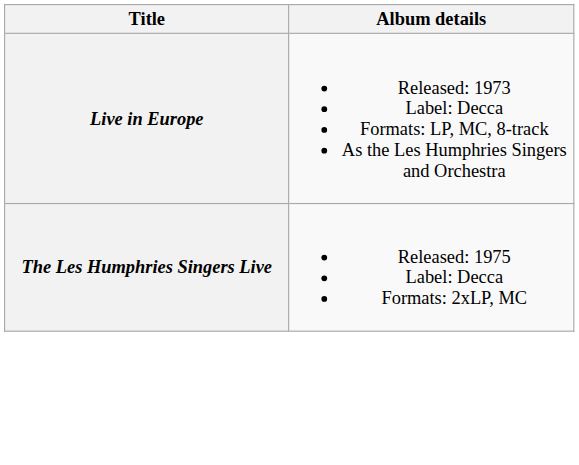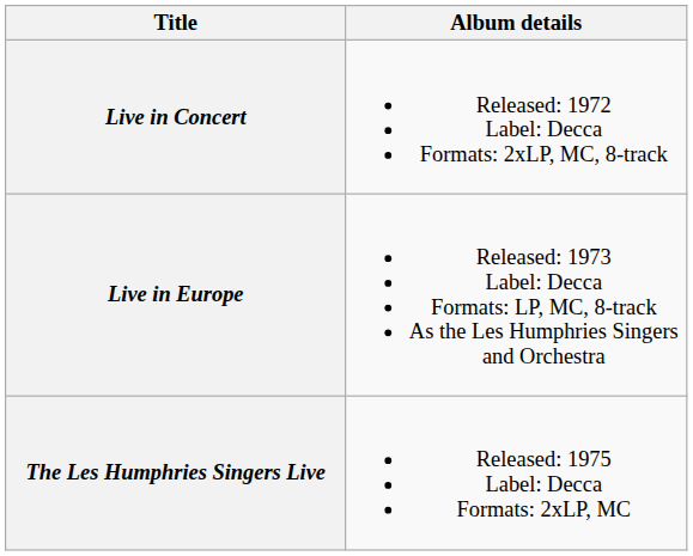 <table class="wikitable plainrowheaders" style="text-align:center;">
 <tr>
 <th scope="col" style="width:15em;">Title</th>
 <th scope="col" style="width:15em;">Album details</th>
+</tr>
+<tr>
+<th scope="row"><em>Live in Concert</em></th>
+<td><br><ul><li>Released: 1972</li><li>Label: Decca</li><li>Formats: 2xLP, MC, 8-track</li></ul></td>
 </tr>
 <tr>
 <th scope="row"><em>Live in Europe</em></th>
 <td><br><ul><li>Released: 1973</li><li>Label: Decca</li><li>Formats: LP, MC, 8-track</li><li>As the Les Humphries Singers and Orchestra</li></ul></td>
 </tr>
 <tr>
 <th scope="row"><em>The Les Humphries Singers Live</em></th>
 <td><br><ul><li>Released: 1975</li><li>Label: Decca</li><li>Formats: 2xLP, MC</li></ul></td>
 </tr>
 </table>
